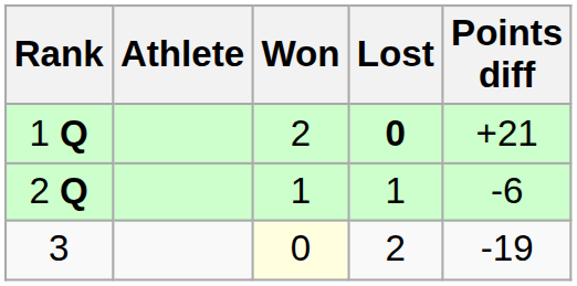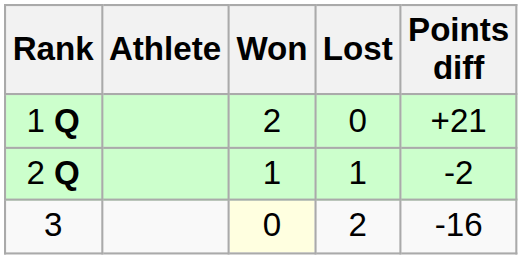 <table class="wikitable">
 <tr>
 <th>Rank</th>
 <th>Athlete</th>
 <th>Won</th>
 <th>Lost</th>
 <th>Points<br>diff</th>
 </tr>
 <tr bgcolor="#ccffcc">
 <td align="center">1 <strong>Q</strong></td>
 <td><strong></strong></td>
 <td align="center">2</td>
-<td align="center"><strong>0</strong></td>
+<td align="center">0</td>
 <td align="center">+21</td>
 </tr>
 <tr bgcolor="#ccffcc">
 <td align="center">2 <strong>Q</strong></td>
 <td><strong></strong></td>
 <td align="center">1</td>
 <td align="center">1</td>
-<td align="center">-6</td>
+<td align="center">-2</td>
 </tr>
 <tr>
 <td align="center">3 <strong></strong></td>
 <td></td>
 <td align="center" style="background: lightyellow;">0</td>
 <td align="center">2</td>
-<td align="center">-19</td>
+<td align="center">-16</td>
 </tr>
 </table>
